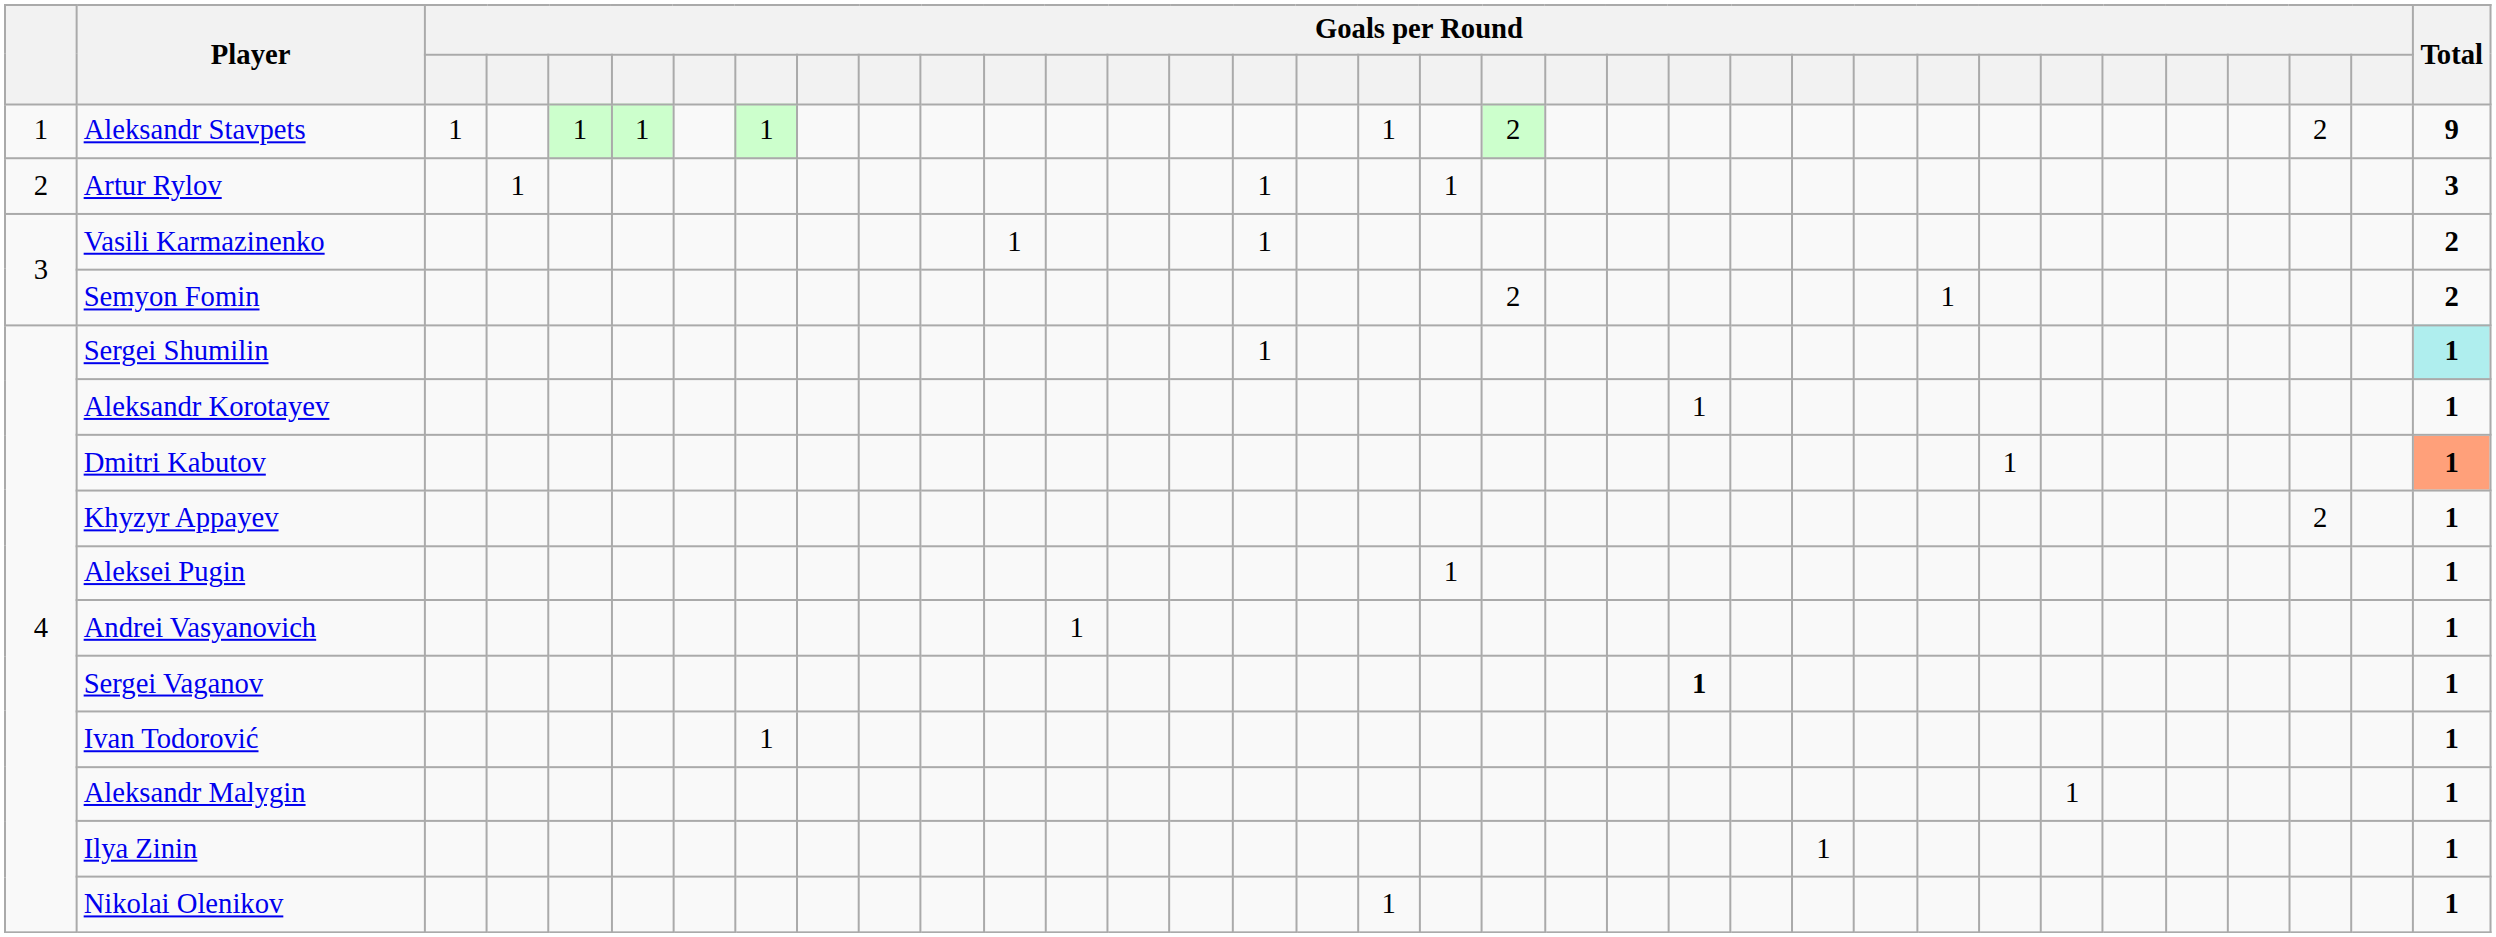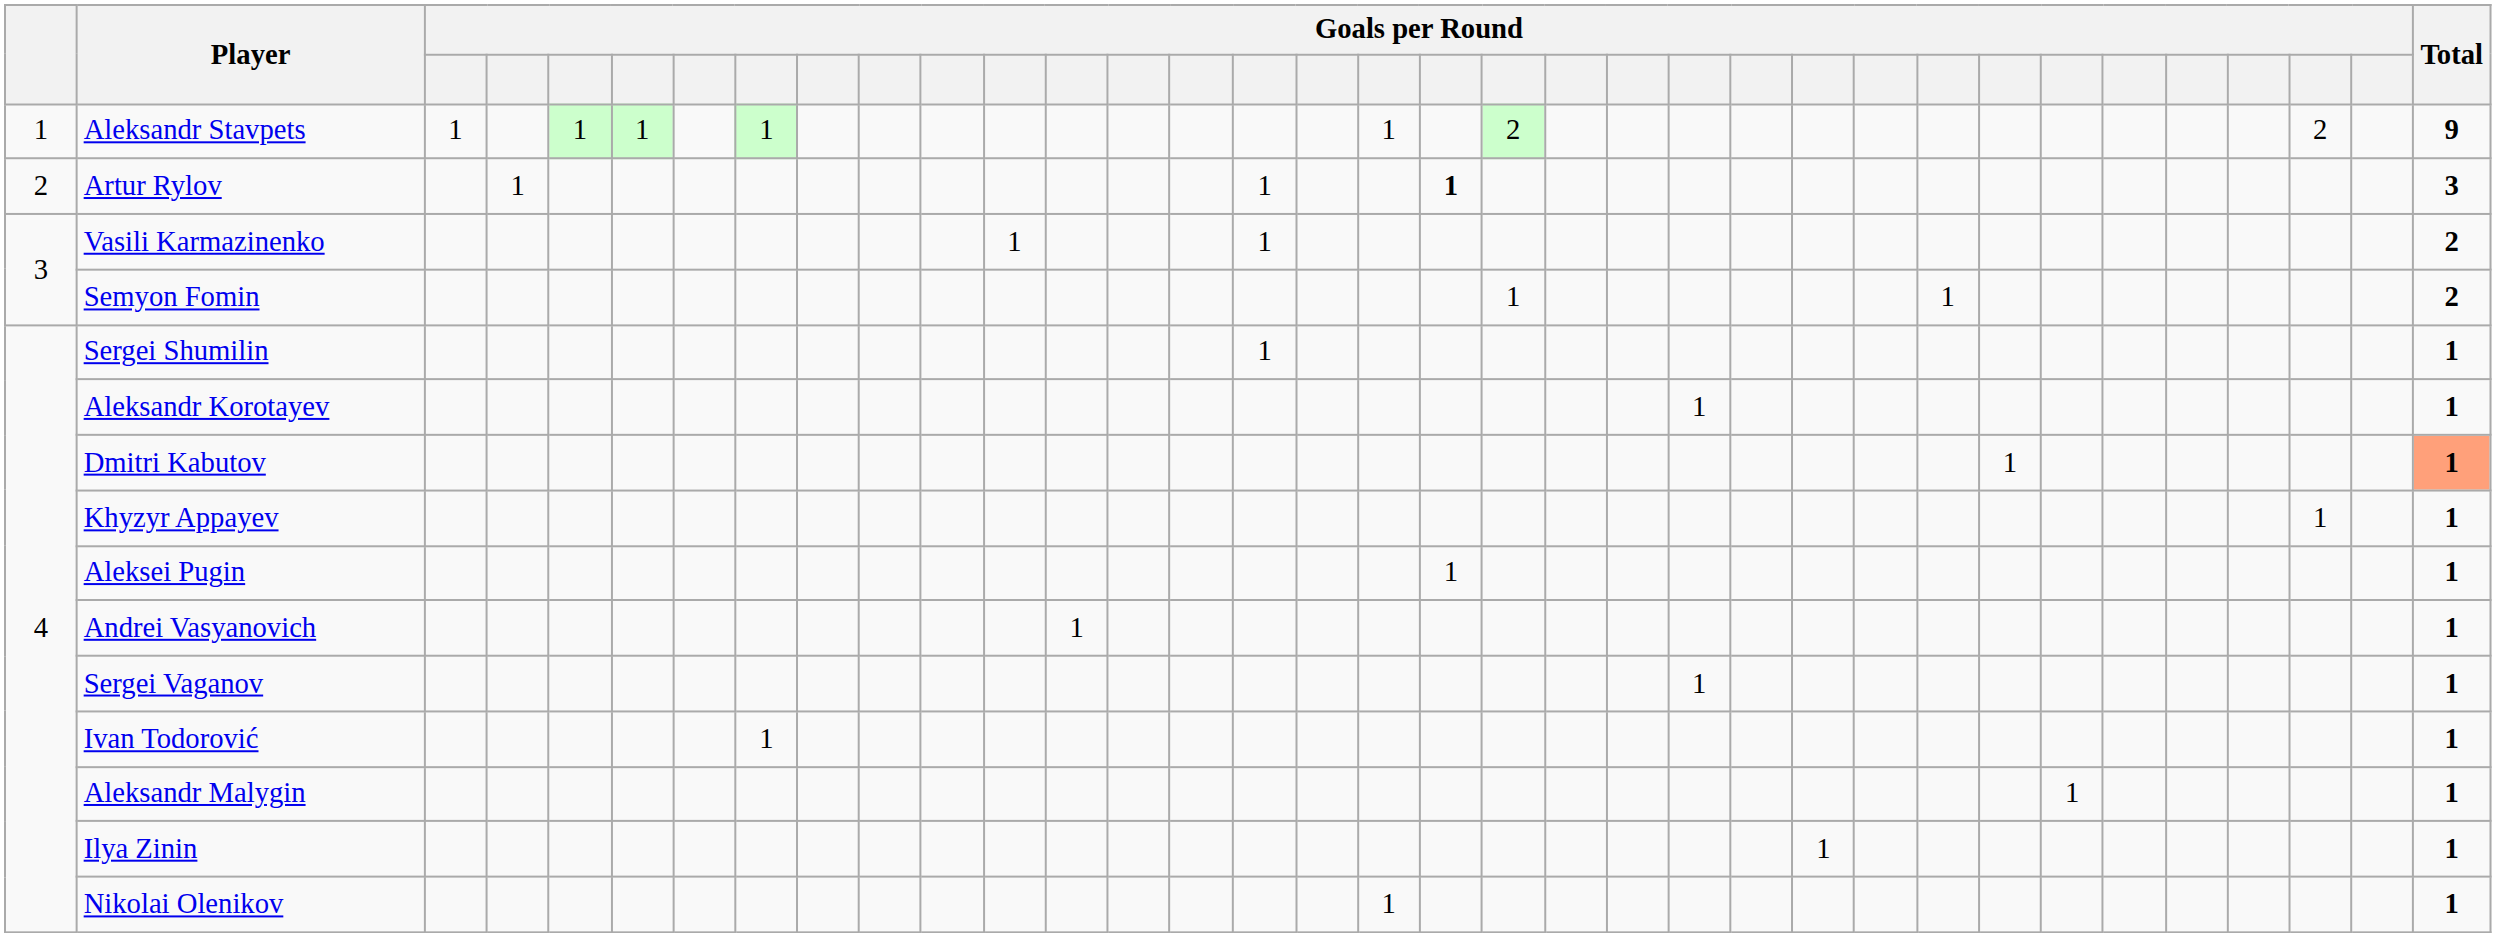 <table class="wikitable" style="text-align:center; line-height: 90%; font-size:90%;">
 <tr>
 <th rowspan=2 width=30></th>
 <th rowspan=2 width=170>Player</th>
 <th colspan=32 height=18>Goals per Round</th>
 <th rowspan=2 colspan=2 height=18 width=40>Total</th>
 </tr>
 <tr>
 <th width=25 height=18></th>
 <th width=25></th>
 <th width=25></th>
 <th width=25></th>
 <th width=25></th>
 <th width=25></th>
 <th width=25></th>
 <th width=25></th>
 <th width=25></th>
 <th width=25></th>
 <th width=25></th>
 <th width=25></th>
 <th width=26></th>
 <th width=25></th>
 <th width=25></th>
 <th width=25></th>
 <th width=25></th>
 <th width=25></th>
 <th width=25></th>
 <th width=25></th>
 <th width=25></th>
 <th width=25></th>
 <th width=25></th>
 <th width=25></th>
 <th width=25></th>
 <th width=25></th>
 <th width=25></th>
 <th width=25></th>
 <th width=25></th>
 <th width=25></th>
 <th width=25></th>
 <th width=25></th>
 </tr>
 <tr>
 <td>1</td>
 <td align=left height=21> <a href='#'>Aleksandr Stavpets</a></td>
 <td>1</td>
 <td></td>
 <td bgcolor=#CCFFCC>1</td>
 <td bgcolor=#CCFFCC>1</td>
 <td></td>
 <td bgcolor=#CCFFCC>1</td>
 <td></td>
 <td></td>
 <td></td>
 <td></td>
 <td></td>
 <td></td>
 <td></td>
 <td></td>
 <td></td>
 <td>1</td>
 <td></td>
 <td bgcolor=#CCFFCC>2</td>
 <td></td>
 <td></td>
 <td></td>
 <td></td>
 <td></td>
 <td></td>
 <td></td>
 <td></td>
 <td></td>
 <td></td>
 <td></td>
 <td></td>
 <td>2</td>
 <td></td>
 <td><strong>9</strong></td>
 </tr>
 <tr>
 <td>2</td>
 <td align=left height=21> <a href='#'>Artur Rylov</a></td>
 <td></td>
 <td>1</td>
 <td></td>
 <td></td>
 <td></td>
 <td></td>
 <td></td>
 <td></td>
 <td></td>
 <td></td>
 <td></td>
 <td></td>
 <td></td>
 <td>1</td>
 <td></td>
 <td></td>
-<td>1</td>
+<td><strong>1</strong></td>
 <td></td>
 <td></td>
 <td></td>
 <td></td>
 <td></td>
 <td></td>
 <td></td>
 <td></td>
 <td></td>
 <td></td>
 <td></td>
 <td></td>
 <td></td>
 <td></td>
 <td></td>
 <td><strong>3</strong></td>
 </tr>
 <tr>
 <td rowspan=2>3</td>
 <td align=left height=21> <a href='#'>Vasili Karmazinenko</a></td>
 <td></td>
 <td></td>
 <td></td>
 <td></td>
 <td></td>
 <td></td>
 <td></td>
 <td></td>
 <td></td>
 <td>1</td>
 <td></td>
 <td></td>
 <td></td>
 <td>1</td>
 <td></td>
 <td></td>
 <td></td>
 <td></td>
 <td></td>
 <td></td>
 <td></td>
 <td></td>
 <td></td>
 <td></td>
 <td></td>
 <td></td>
 <td></td>
 <td></td>
 <td></td>
 <td></td>
 <td></td>
 <td></td>
 <td><strong>2</strong></td>
 </tr>
 <tr>
 <td align=left height=21> <a href='#'>Semyon Fomin</a></td>
 <td></td>
 <td></td>
 <td></td>
 <td></td>
 <td></td>
 <td></td>
 <td></td>
 <td></td>
 <td></td>
 <td></td>
 <td></td>
 <td></td>
 <td></td>
 <td></td>
 <td></td>
 <td></td>
 <td></td>
-<td>2</td>
+<td>1</td>
 <td></td>
 <td></td>
 <td></td>
 <td></td>
 <td></td>
 <td></td>
 <td>1</td>
 <td></td>
 <td></td>
 <td></td>
 <td></td>
 <td></td>
 <td></td>
 <td></td>
 <td><strong>2</strong></td>
 </tr>
 <tr>
 <td rowspan=11>4</td>
 <td align=left height=21> <a href='#'>Sergei Shumilin</a></td>
 <td></td>
 <td></td>
 <td></td>
 <td></td>
 <td></td>
 <td></td>
 <td></td>
 <td></td>
 <td></td>
 <td></td>
 <td></td>
 <td></td>
 <td></td>
 <td>1</td>
 <td></td>
 <td></td>
 <td></td>
 <td></td>
 <td></td>
 <td></td>
 <td></td>
 <td></td>
 <td></td>
 <td></td>
 <td></td>
 <td></td>
 <td></td>
 <td></td>
 <td></td>
 <td></td>
 <td></td>
 <td></td>
-<td style="background: paleturquoise;"><strong>1</strong></td>
+<td><strong>1</strong></td>
 </tr>
 <tr>
 <td align=left height=21> <a href='#'>Aleksandr Korotayev</a></td>
 <td></td>
 <td></td>
 <td></td>
 <td></td>
 <td></td>
 <td></td>
 <td></td>
 <td></td>
 <td></td>
 <td></td>
 <td></td>
 <td></td>
 <td></td>
 <td></td>
 <td></td>
 <td></td>
 <td></td>
 <td></td>
 <td></td>
 <td></td>
 <td>1</td>
 <td></td>
 <td></td>
 <td></td>
 <td></td>
 <td></td>
 <td></td>
 <td></td>
 <td></td>
 <td></td>
 <td></td>
 <td></td>
 <td><strong>1</strong></td>
 </tr>
 <tr>
 <td align=left height=21> <a href='#'>Dmitri Kabutov</a></td>
 <td></td>
 <td></td>
 <td></td>
 <td></td>
 <td></td>
 <td></td>
 <td></td>
 <td></td>
 <td></td>
 <td></td>
 <td></td>
 <td></td>
 <td></td>
 <td></td>
 <td></td>
 <td></td>
 <td></td>
 <td></td>
 <td></td>
 <td></td>
 <td></td>
 <td></td>
 <td></td>
 <td></td>
 <td></td>
 <td>1</td>
 <td></td>
 <td></td>
 <td></td>
 <td></td>
 <td></td>
 <td></td>
 <td style="background: lightsalmon;"><strong>1</strong></td>
 </tr>
 <tr>
 <td align=left height=21> <a href='#'>Khyzyr Appayev</a></td>
 <td></td>
 <td></td>
 <td></td>
 <td></td>
 <td></td>
 <td></td>
 <td></td>
 <td></td>
 <td></td>
 <td></td>
 <td></td>
 <td></td>
 <td></td>
 <td></td>
 <td></td>
 <td></td>
 <td></td>
 <td></td>
 <td></td>
 <td></td>
 <td></td>
 <td></td>
 <td></td>
 <td></td>
 <td></td>
 <td></td>
 <td></td>
 <td></td>
 <td></td>
 <td></td>
-<td>2</td>
+<td>1</td>
 <td></td>
 <td><strong>1</strong></td>
 </tr>
 <tr>
 <td align=left height=21> <a href='#'>Aleksei Pugin</a></td>
 <td></td>
 <td></td>
 <td></td>
 <td></td>
 <td></td>
 <td></td>
 <td></td>
 <td></td>
 <td></td>
 <td></td>
 <td></td>
 <td></td>
 <td></td>
 <td></td>
 <td></td>
 <td></td>
 <td>1</td>
 <td></td>
 <td></td>
 <td></td>
 <td></td>
 <td></td>
 <td></td>
 <td></td>
 <td></td>
 <td></td>
 <td></td>
 <td></td>
 <td></td>
 <td></td>
 <td></td>
 <td></td>
 <td><strong>1</strong></td>
 </tr>
 <tr>
 <td align=left height=21> <a href='#'>Andrei Vasyanovich</a></td>
 <td></td>
 <td></td>
 <td></td>
 <td></td>
 <td></td>
 <td></td>
 <td></td>
 <td></td>
 <td></td>
 <td></td>
 <td>1</td>
 <td></td>
 <td></td>
 <td></td>
 <td></td>
 <td></td>
 <td></td>
 <td></td>
 <td></td>
 <td></td>
 <td></td>
 <td></td>
 <td></td>
 <td></td>
 <td></td>
 <td></td>
 <td></td>
 <td></td>
 <td></td>
 <td></td>
 <td></td>
 <td></td>
 <td><strong>1</strong></td>
 </tr>
 <tr>
 <td align=left height=21> <a href='#'>Sergei Vaganov</a></td>
 <td></td>
 <td></td>
 <td></td>
 <td></td>
 <td></td>
 <td></td>
 <td></td>
 <td></td>
 <td></td>
 <td></td>
 <td></td>
 <td></td>
 <td></td>
 <td></td>
 <td></td>
 <td></td>
 <td></td>
 <td></td>
 <td></td>
 <td></td>
-<td><strong>1</strong></td>
+<td>1</td>
 <td></td>
 <td></td>
 <td></td>
 <td></td>
 <td></td>
 <td></td>
 <td></td>
 <td></td>
 <td></td>
 <td></td>
 <td></td>
 <td><strong>1</strong></td>
 </tr>
 <tr>
 <td align=left height=21> <a href='#'>Ivan Todorović</a></td>
 <td></td>
 <td></td>
 <td></td>
 <td></td>
 <td></td>
 <td>1</td>
 <td></td>
 <td></td>
 <td></td>
 <td></td>
 <td></td>
 <td></td>
 <td></td>
 <td></td>
 <td></td>
 <td></td>
 <td></td>
 <td></td>
 <td></td>
 <td></td>
 <td></td>
 <td></td>
 <td></td>
 <td></td>
 <td></td>
 <td></td>
 <td></td>
 <td></td>
 <td></td>
 <td></td>
 <td></td>
 <td></td>
 <td><strong>1</strong></td>
 </tr>
 <tr>
 <td align=left height=21> <a href='#'>Aleksandr Malygin</a></td>
 <td></td>
 <td></td>
 <td></td>
 <td></td>
 <td></td>
 <td></td>
 <td></td>
 <td></td>
 <td></td>
 <td></td>
 <td></td>
 <td></td>
 <td></td>
 <td></td>
 <td></td>
 <td></td>
 <td></td>
 <td></td>
 <td></td>
 <td></td>
 <td></td>
 <td></td>
 <td></td>
 <td></td>
 <td></td>
 <td></td>
 <td>1</td>
 <td></td>
 <td></td>
 <td></td>
 <td></td>
 <td></td>
 <td><strong>1</strong></td>
 </tr>
 <tr>
 <td align=left height=21> <a href='#'>Ilya Zinin</a></td>
 <td></td>
 <td></td>
 <td></td>
 <td></td>
 <td></td>
 <td></td>
 <td></td>
 <td></td>
 <td></td>
 <td></td>
 <td></td>
 <td></td>
 <td></td>
 <td></td>
 <td></td>
 <td></td>
 <td></td>
 <td></td>
 <td></td>
 <td></td>
 <td></td>
 <td></td>
 <td>1</td>
 <td></td>
 <td></td>
 <td></td>
 <td></td>
 <td></td>
 <td></td>
 <td></td>
 <td></td>
 <td></td>
 <td><strong>1</strong></td>
 </tr>
 <tr>
 <td align=left height=21> <a href='#'>Nikolai Olenikov</a></td>
 <td></td>
 <td></td>
 <td></td>
 <td></td>
 <td></td>
 <td></td>
 <td></td>
 <td></td>
 <td></td>
 <td></td>
 <td></td>
 <td></td>
 <td></td>
 <td></td>
 <td></td>
 <td>1</td>
 <td></td>
 <td></td>
 <td></td>
 <td></td>
 <td></td>
 <td></td>
 <td></td>
 <td></td>
 <td></td>
 <td></td>
 <td></td>
 <td></td>
 <td></td>
 <td></td>
 <td></td>
 <td></td>
 <td><strong>1</strong></td>
 </tr>
 </table>
